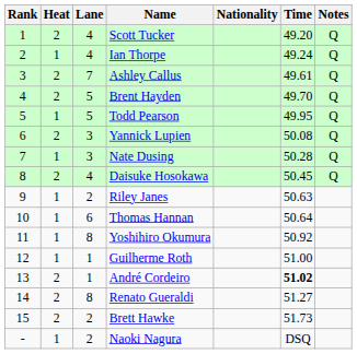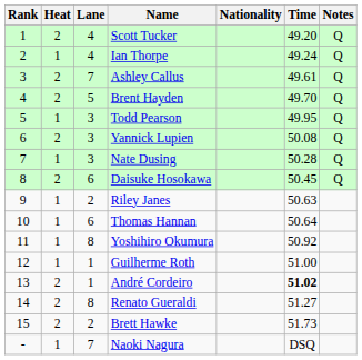 <table class="wikitable sortable" style="text-align:center">
 <tr>
 <th>Rank</th>
 <th>Heat</th>
 <th>Lane</th>
 <th>Name</th>
 <th>Nationality</th>
 <th>Time</th>
 <th>Notes</th>
 </tr>
 <tr bgcolor=ccffcc>
 <td>1</td>
 <td>2</td>
 <td>4</td>
 <td align=left><a href='#'>Scott Tucker</a></td>
 <td align=left></td>
 <td>49.20</td>
 <td>Q</td>
 </tr>
 <tr bgcolor=ccffcc>
 <td>2</td>
 <td>1</td>
 <td>4</td>
 <td align=left><a href='#'>Ian Thorpe</a></td>
 <td align=left></td>
 <td>49.24</td>
 <td>Q</td>
 </tr>
 <tr bgcolor=ccffcc>
 <td>3</td>
 <td>2</td>
 <td>7</td>
 <td align=left><a href='#'>Ashley Callus</a></td>
 <td align=left></td>
 <td>49.61</td>
 <td>Q</td>
 </tr>
 <tr bgcolor=ccffcc>
 <td>4</td>
 <td>2</td>
 <td>5</td>
 <td align=left><a href='#'>Brent Hayden</a></td>
 <td align=left></td>
 <td>49.70</td>
 <td>Q</td>
 </tr>
 <tr bgcolor=ccffcc>
 <td>5</td>
 <td>1</td>
-<td>5</td>
+<td>3</td>
 <td align=left><a href='#'>Todd Pearson</a></td>
 <td align=left></td>
 <td>49.95</td>
 <td>Q</td>
 </tr>
 <tr bgcolor=ccffcc>
 <td>6</td>
 <td>2</td>
 <td>3</td>
 <td align=left><a href='#'>Yannick Lupien</a></td>
 <td align=left></td>
 <td>50.08</td>
 <td>Q</td>
 </tr>
 <tr bgcolor=ccffcc>
 <td>7</td>
 <td>1</td>
 <td>3</td>
 <td align=left><a href='#'>Nate Dusing</a></td>
 <td align=left></td>
 <td>50.28</td>
 <td>Q</td>
 </tr>
 <tr bgcolor=ccffcc>
 <td>8</td>
 <td>2</td>
-<td>4</td>
+<td>6</td>
 <td align=left><a href='#'>Daisuke Hosokawa</a></td>
 <td align=left></td>
 <td>50.45</td>
 <td>Q</td>
 </tr>
 <tr>
 <td>9</td>
 <td>1</td>
 <td>2</td>
 <td align=left><a href='#'>Riley Janes</a></td>
 <td align=left></td>
 <td>50.63</td>
 <td></td>
 </tr>
 <tr>
 <td>10</td>
 <td>1</td>
 <td>6</td>
 <td align=left><a href='#'>Thomas Hannan</a></td>
 <td align=left></td>
 <td>50.64</td>
 <td></td>
 </tr>
 <tr>
 <td>11</td>
 <td>1</td>
 <td>8</td>
 <td align=left><a href='#'>Yoshihiro Okumura</a></td>
 <td align=left></td>
 <td>50.92</td>
 <td></td>
 </tr>
 <tr>
 <td>12</td>
 <td>1</td>
 <td>1</td>
 <td align=left><a href='#'>Guilherme Roth</a></td>
 <td align=left></td>
 <td>51.00</td>
 <td></td>
 </tr>
 <tr>
 <td>13</td>
 <td>2</td>
 <td>1</td>
 <td align=left><a href='#'>André Cordeiro</a></td>
 <td align=left></td>
 <td><strong>51.02</strong></td>
 <td></td>
 </tr>
 <tr>
 <td>14</td>
 <td>2</td>
 <td>8</td>
 <td align=left><a href='#'>Renato Gueraldi</a></td>
 <td align=left></td>
 <td>51.27</td>
 <td></td>
 </tr>
 <tr>
 <td>15</td>
 <td>2</td>
 <td>2</td>
 <td align=left><a href='#'>Brett Hawke</a></td>
 <td align=left></td>
 <td>51.73</td>
 <td></td>
 </tr>
 <tr>
 <td>-</td>
 <td>1</td>
-<td>2</td>
+<td>7</td>
 <td align=left><a href='#'>Naoki Nagura</a></td>
 <td align=left></td>
 <td>DSQ</td>
 <td></td>
 </tr>
 </table>
